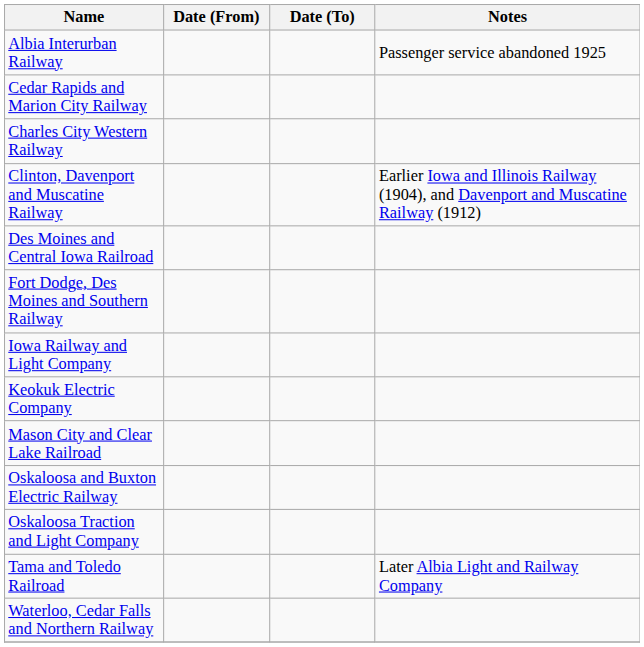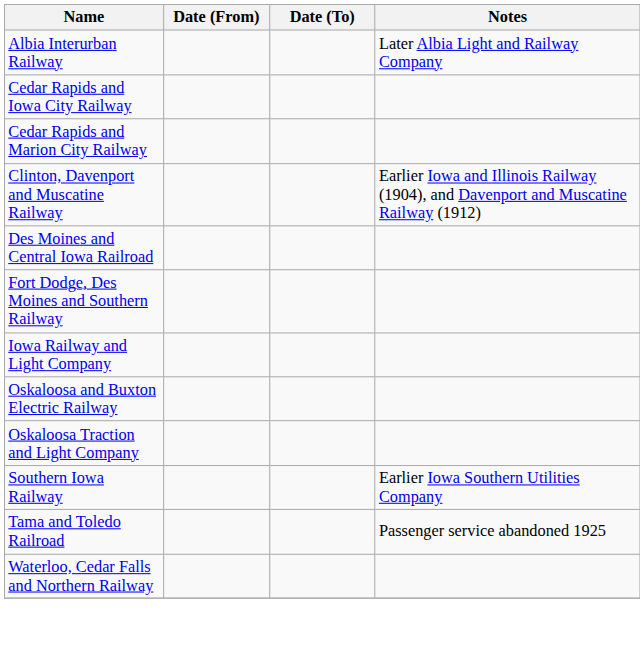 <table class="wikitable sortable" width=100%>
 <tr>
 <th width=15%>Name</th>
 <th width=10%>Date (From)</th>
 <th width=10%>Date (To)</th>
 <th class="unsortable" width=25%>Notes</th>
 </tr>
 <tr>
 <td><a href='#'>Albia Interurban Railway</a></td>
 <td></td>
 <td></td>
-<td>Passenger service abandoned 1925</td>
+<td>Later <a href='#'>Albia Light and Railway Company</a></td>
 </tr>
 <tr>
-<td><a href='#'>Cedar Rapids and Marion City Railway</a></td>
+<td><a href='#'>Cedar Rapids and Iowa City Railway</a></td>
 <td></td>
 <td></td>
 <td></td>
 </tr>
 <tr>
-<td><a href='#'>Charles City Western Railway</a></td>
+<td><a href='#'>Cedar Rapids and Marion City Railway</a></td>
 <td></td>
 <td></td>
 <td></td>
 </tr>
 <tr>
 <td><a href='#'>Clinton, Davenport and Muscatine Railway</a></td>
 <td></td>
 <td></td>
 <td>Earlier <a href='#'>Iowa and Illinois Railway</a> (1904), and <a href='#'>Davenport and Muscatine Railway</a> (1912)</td>
 </tr>
 <tr>
 <td><a href='#'>Des Moines and Central Iowa Railroad</a></td>
 <td></td>
 <td></td>
 <td></td>
 </tr>
 <tr>
 <td><a href='#'>Fort Dodge, Des Moines and Southern Railway</a></td>
 <td></td>
 <td></td>
 <td></td>
 </tr>
 <tr>
 <td><a href='#'>Iowa Railway and Light Company</a></td>
 <td></td>
 <td></td>
 <td></td>
 </tr>
 <tr>
-<td><a href='#'>Keokuk Electric Company</a></td>
-<td></td>
-<td></td>
-<td></td>
-</tr>
-<tr>
-<td><a href='#'>Mason City and Clear Lake Railroad</a></td>
-<td></td>
-<td></td>
-<td></td>
-</tr>
-<tr>
 <td><a href='#'>Oskaloosa and Buxton Electric Railway</a></td>
 <td></td>
 <td></td>
 <td></td>
 </tr>
 <tr>
 <td><a href='#'>Oskaloosa Traction and Light Company</a></td>
 <td></td>
 <td></td>
 <td></td>
 </tr>
 <tr>
+<td><a href='#'>Southern Iowa Railway</a></td>
+<td></td>
+<td></td>
+<td>Earlier <a href='#'>Iowa Southern Utilities Company</a></td>
+</tr>
+<tr>
 <td><a href='#'>Tama and Toledo Railroad</a></td>
 <td></td>
 <td></td>
-<td>Later <a href='#'>Albia Light and Railway Company</a></td>
+<td>Passenger service abandoned 1925</td>
 </tr>
 <tr>
 <td><a href='#'>Waterloo, Cedar Falls and Northern Railway</a></td>
 <td></td>
 <td></td>
 <td></td>
 </tr>
 <tr>
 </tr>
 </table>
